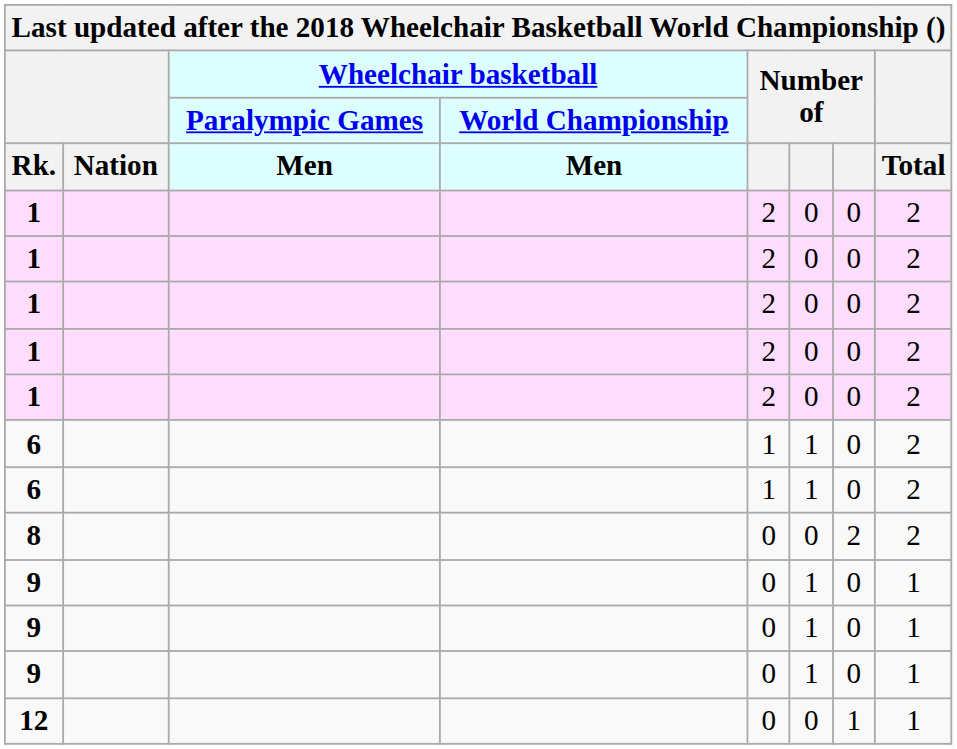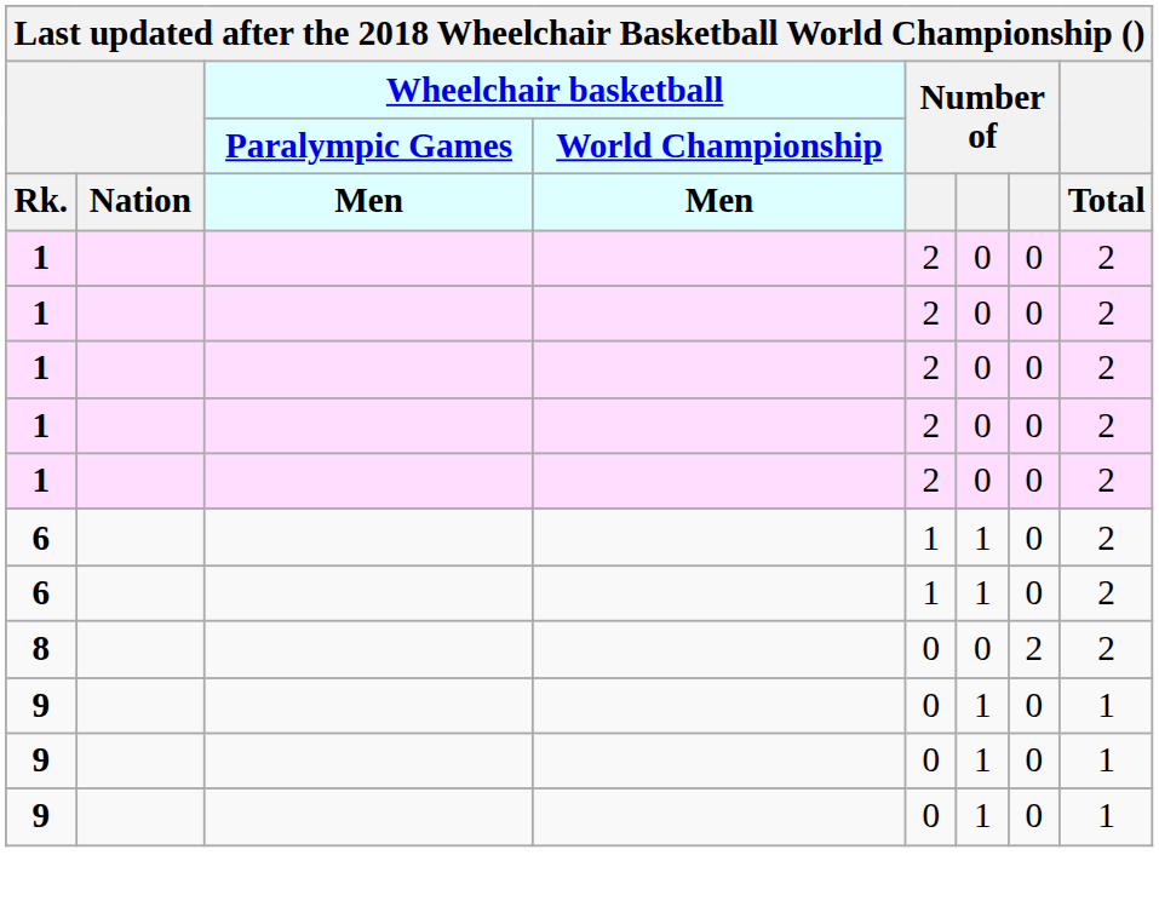 <table class="wikitable" style="margin-top: 0em; text-align: center; font-size: 100%;">
 <tr>
 <th colspan="8">Last updated after the 2018 Wheelchair Basketball World Championship ()</th>
 </tr>
 <tr>
 <th rowspan="2" colspan="2"></th>
 <th colspan="2" style="background: #dff;"><a href='#'>Wheelchair basketball</a></th>
 <th rowspan="2" colspan="3">Number of</th>
 <th rowspan="2"></th>
 </tr>
 <tr>
 <th style="background: #dff;"><a href='#'>Paralympic Games</a></th>
 <th style="background: #dff;"><a href='#'>World Championship</a></th>
 </tr>
 <tr>
 <th style="width: 1em;">Rk.</th>
 <th>Nation</th>
 <th style="background: #dff;">Men</th>
 <th style="background: #dff;">Men</th>
 <th style="width: 1em;"></th>
 <th style="width: 1em;"></th>
 <th style="width: 1em;"></th>
 <th style="width: 1em;">Total</th>
 </tr>
 <tr style="background: #fdf;">
 <td><strong>1</strong></td>
 <td style="text-align: left;"></td>
 <td></td>
 <td></td>
 <td>2</td>
 <td>0</td>
 <td>0</td>
 <td>2</td>
 </tr>
 <tr style="background: #fdf;">
 <td><strong>1</strong></td>
 <td style="text-align: left;"></td>
 <td></td>
 <td></td>
 <td>2</td>
 <td>0</td>
 <td>0</td>
 <td>2</td>
 </tr>
 <tr style="background: #fdf;">
 <td><strong>1</strong></td>
 <td style="text-align: left;"></td>
 <td></td>
 <td></td>
 <td>2</td>
 <td>0</td>
 <td>0</td>
 <td>2</td>
 </tr>
 <tr style="background: #fdf;">
 <td><strong>1</strong></td>
 <td style="text-align: left;"></td>
 <td></td>
 <td></td>
 <td>2</td>
 <td>0</td>
 <td>0</td>
 <td>2</td>
 </tr>
 <tr style="background: #fdf;">
 <td><strong>1</strong></td>
 <td style="text-align: left;"></td>
 <td></td>
 <td></td>
 <td>2</td>
 <td>0</td>
 <td>0</td>
 <td>2</td>
 </tr>
 <tr>
 <td><strong>6</strong></td>
 <td style="text-align: left;"></td>
 <td></td>
 <td></td>
 <td>1</td>
 <td>1</td>
 <td>0</td>
 <td>2</td>
 </tr>
 <tr>
 <td><strong>6</strong></td>
 <td style="text-align: left;"></td>
 <td></td>
 <td></td>
 <td>1</td>
 <td>1</td>
 <td>0</td>
 <td>2</td>
 </tr>
 <tr>
 <td><strong>8</strong></td>
 <td style="text-align: left;"></td>
 <td></td>
 <td></td>
 <td>0</td>
 <td>0</td>
 <td>2</td>
 <td>2</td>
 </tr>
 <tr>
 <td><strong>9</strong></td>
 <td style="text-align: left;"></td>
 <td></td>
 <td></td>
 <td>0</td>
 <td>1</td>
 <td>0</td>
 <td>1</td>
 </tr>
 <tr>
 <td><strong>9</strong></td>
 <td style="text-align: left;"></td>
 <td></td>
 <td></td>
 <td>0</td>
 <td>1</td>
 <td>0</td>
 <td>1</td>
 </tr>
 <tr>
 <td><strong>9</strong></td>
 <td style="text-align: left;"></td>
 <td></td>
 <td></td>
 <td>0</td>
 <td>1</td>
 <td>0</td>
 <td>1</td>
 </tr>
-<tr>
-<td><strong>12</strong></td>
-<td style="text-align: left;"></td>
-<td></td>
-<td></td>
-<td>0</td>
-<td>0</td>
-<td>1</td>
-<td>1</td>
-</tr>
 </table>
